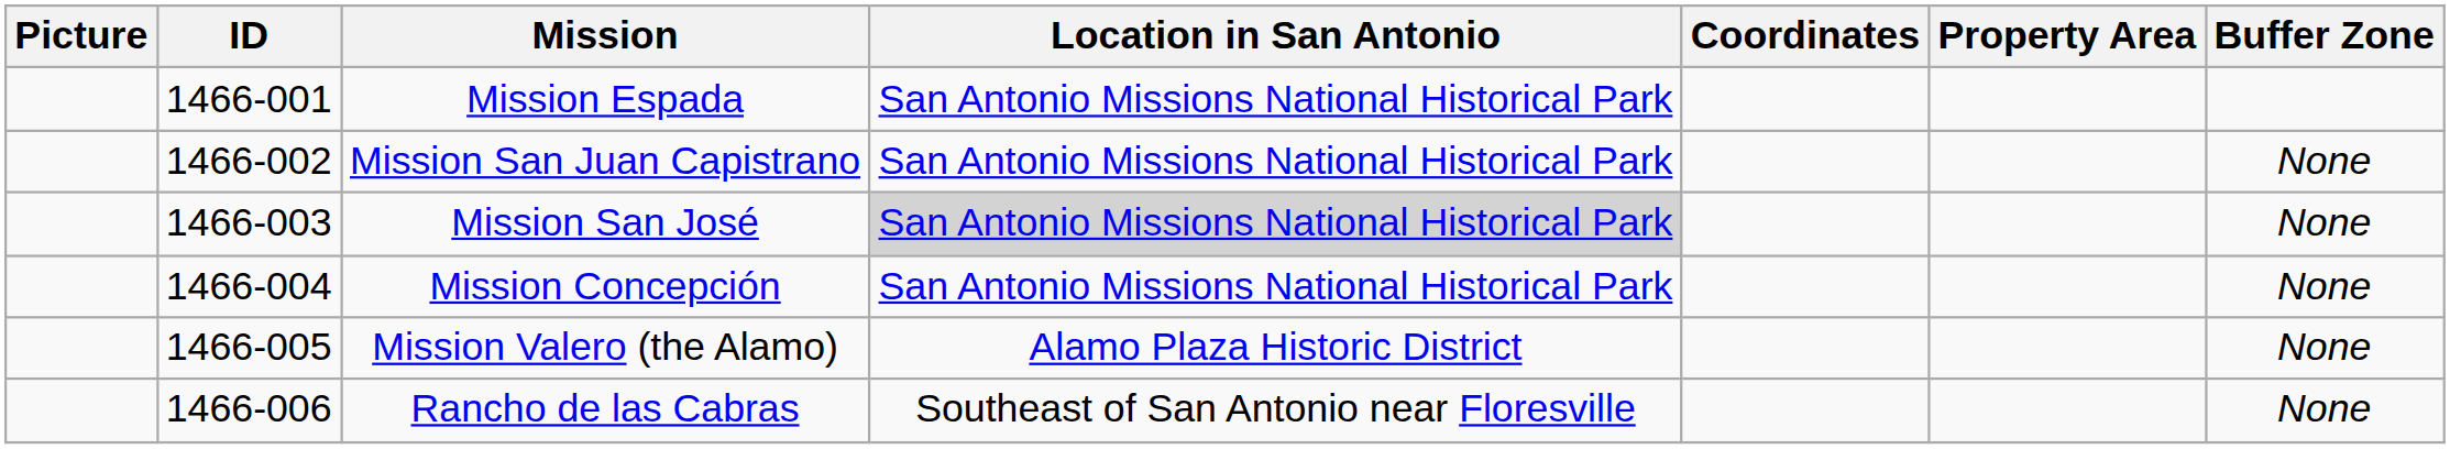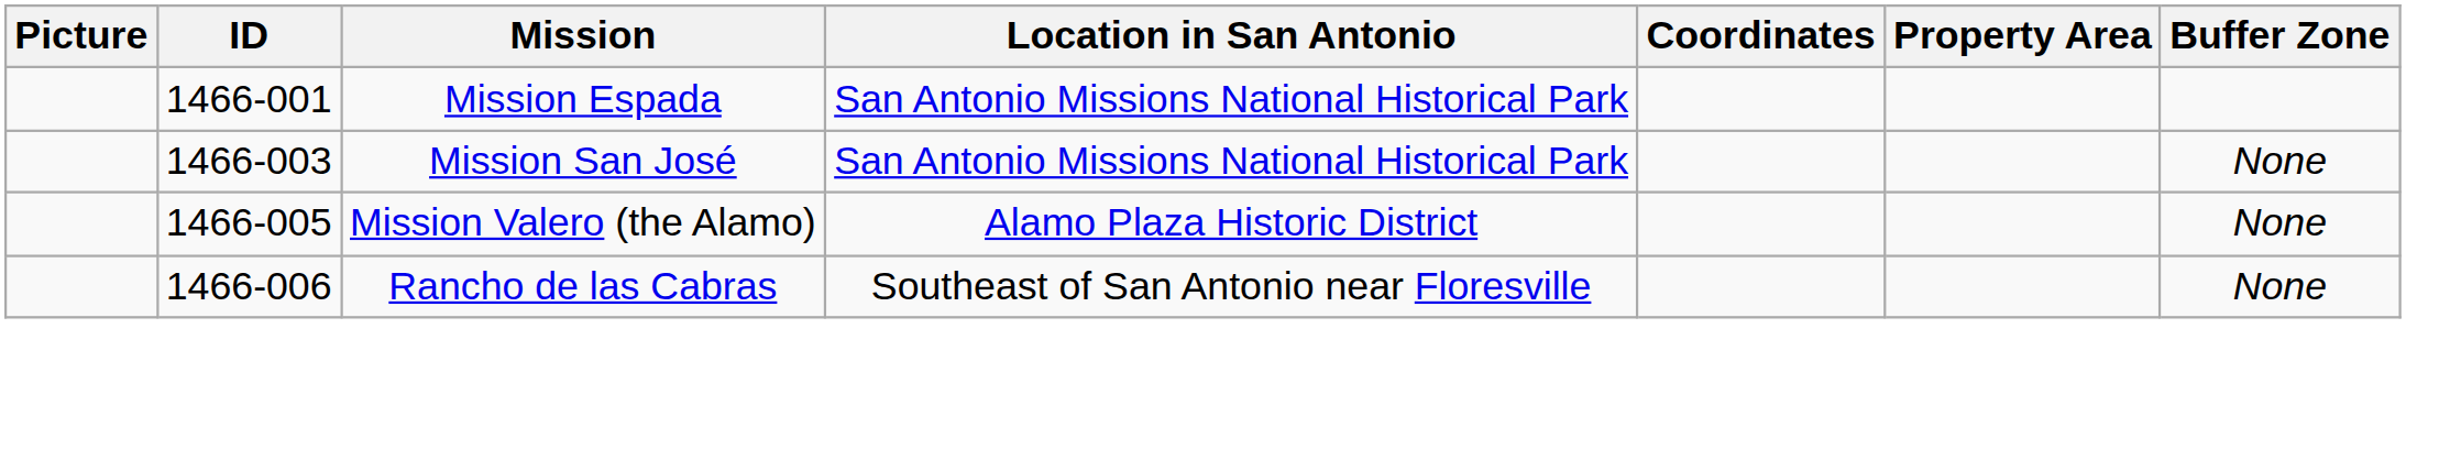 <table class="wikitable sortable" style ="text-align: center">
 <tr>
 <th class="unsortable">Picture</th>
 <th>ID</th>
 <th>Mission</th>
 <th>Location in San Antonio</th>
 <th>Coordinates</th>
 <th>Property Area</th>
 <th>Buffer Zone</th>
 </tr>
 <tr>
 <td></td>
 <td>1466-001</td>
 <td><a href='#'>Mission Espada</a></td>
 <td><a href='#'>San Antonio Missions National Historical Park</a></td>
 <td></td>
 <td></td>
 <td></td>
 </tr>
 <tr>
 <td></td>
-<td>1466-002</td>
-<td><a href='#'>Mission San Juan Capistrano</a></td>
-<td><a href='#'>San Antonio Missions National Historical Park</a></td>
-<td></td>
-<td></td>
-<td><em>None</em></td>
-</tr>
-<tr>
-<td></td>
 <td>1466-003</td>
 <td><a href='#'>Mission San José</a></td>
-<td style="background: lightgrey;"><a href='#'>San Antonio Missions National Historical Park</a></td>
-<td></td>
-<td></td>
-<td><em>None</em></td>
-</tr>
-<tr>
-<td></td>
-<td>1466-004</td>
-<td><a href='#'>Mission Concepción</a></td>
 <td><a href='#'>San Antonio Missions National Historical Park</a></td>
 <td></td>
 <td></td>
 <td><em>None</em></td>
 </tr>
 <tr>
 <td></td>
 <td>1466-005</td>
 <td><a href='#'>Mission Valero</a> (the Alamo)</td>
 <td><a href='#'>Alamo Plaza Historic District</a></td>
 <td></td>
 <td></td>
 <td><em>None</em></td>
 </tr>
 <tr>
 <td></td>
 <td>1466-006</td>
 <td><a href='#'>Rancho de las Cabras</a></td>
 <td>Southeast of San Antonio near <a href='#'>Floresville</a></td>
 <td></td>
 <td></td>
 <td><em>None</em></td>
 </tr>
 </table>
